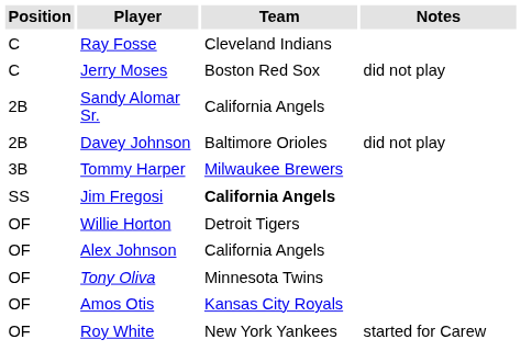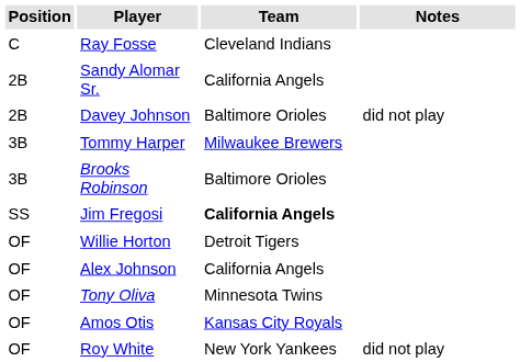 <table border="0" cellspacing="3" cellpadding="3">
 <tr style="background: #e3e3e3;">
 <th width="50">Position</th>
 <th width="115">Player</th>
 <th width="150">Team</th>
 <th width="150">Notes</th>
 </tr>
 <tr>
 <td>C</td>
 <td><a href='#'>Ray Fosse</a></td>
 <td>Cleveland Indians</td>
 <td></td>
-</tr>
-<tr>
-<td>C</td>
-<td><a href='#'>Jerry Moses</a></td>
-<td>Boston Red Sox</td>
-<td>did not play</td>
 </tr>
 <tr>
 <td>2B</td>
 <td><a href='#'>Sandy Alomar Sr.</a></td>
 <td>California Angels</td>
 <td></td>
 </tr>
 <tr>
 <td>2B</td>
 <td><a href='#'>Davey Johnson</a></td>
 <td>Baltimore Orioles</td>
 <td>did not play</td>
 </tr>
 <tr>
 <td>3B</td>
 <td><a href='#'>Tommy Harper</a></td>
 <td><a href='#'>Milwaukee Brewers</a></td>
+<td></td>
+</tr>
+<tr>
+<td>3B</td>
+<td><em><a href='#'>Brooks Robinson</a></em></td>
+<td>Baltimore Orioles</td>
 <td></td>
 </tr>
 <tr>
 <td>SS</td>
 <td><a href='#'>Jim Fregosi</a></td>
 <td><strong>California Angels</strong></td>
 <td></td>
 </tr>
 <tr>
 <td>OF</td>
 <td><a href='#'>Willie Horton</a></td>
 <td>Detroit Tigers</td>
 <td></td>
 </tr>
 <tr>
 <td>OF</td>
 <td><a href='#'>Alex Johnson</a></td>
 <td>California Angels</td>
 <td></td>
 </tr>
 <tr>
 <td>OF</td>
 <td><em><a href='#'>Tony Oliva</a></em></td>
 <td>Minnesota Twins</td>
 <td></td>
 </tr>
 <tr>
 <td>OF</td>
 <td><a href='#'>Amos Otis</a></td>
 <td><a href='#'>Kansas City Royals</a></td>
 <td></td>
 </tr>
 <tr>
 <td>OF</td>
 <td><a href='#'>Roy White</a></td>
 <td>New York Yankees</td>
-<td>started for Carew</td>
+<td>did not play</td>
 </tr>
 </table>
